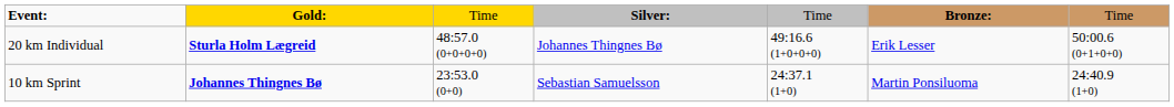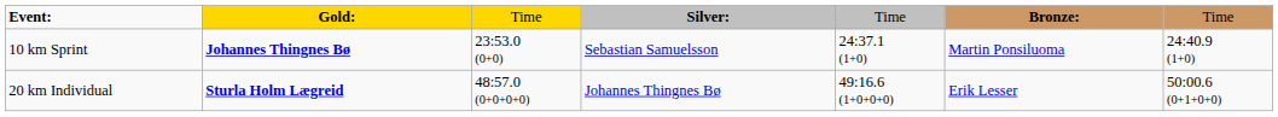 <table class="wikitable" width=85%>
 <tr>
 <td><strong>Event:</strong></td>
 <td style="text-align:center;background-color:gold;"><strong>Gold:</strong></td>
 <td style="text-align:center;background-color:gold;">Time</td>
 <td style="text-align:center;background-color:silver;"><strong>Silver:</strong></td>
 <td style="text-align:center;background-color:silver;">Time</td>
 <td style="text-align:center;background-color:#CC9966;"><strong>Bronze:</strong></td>
 <td style="text-align:center;background-color:#CC9966;">Time</td>
 </tr>
 <tr>
+<td>10 km Sprint</td>
+<td><strong><a href='#'>Johannes Thingnes Bø</a></strong><br><small></small></td>
+<td>23:53.0<br><small>(0+0)</small></td>
+<td><a href='#'>Sebastian Samuelsson</a><br><small></small></td>
+<td>24:37.1<br><small>(1+0)</small></td>
+<td><a href='#'>Martin Ponsiluoma</a><br><small></small></td>
+<td>24:40.9<br><small>(1+0)</small></td>
+</tr>
+<tr>
 <td>20 km Individual</td>
 <td><strong><a href='#'>Sturla Holm Lægreid</a></strong><br><small></small></td>
 <td>48:57.0<br><small>(0+0+0+0)</small></td>
 <td><a href='#'>Johannes Thingnes Bø</a><br><small></small></td>
 <td>49:16.6<br><small>(1+0+0+0)</small></td>
 <td><a href='#'>Erik Lesser</a><br><small></small></td>
 <td>50:00.6<br><small>(0+1+0+0)</small></td>
 </tr>
-<tr>
-<td>10 km Sprint</td>
-<td><strong><a href='#'>Johannes Thingnes Bø</a></strong><br><small></small></td>
-<td>23:53.0<br><small>(0+0)</small></td>
-<td><a href='#'>Sebastian Samuelsson</a><br><small></small></td>
-<td>24:37.1<br><small>(1+0)</small></td>
-<td><a href='#'>Martin Ponsiluoma</a><br><small></small></td>
-<td>24:40.9<br><small>(1+0)</small></td>
-</tr>
 </table>
